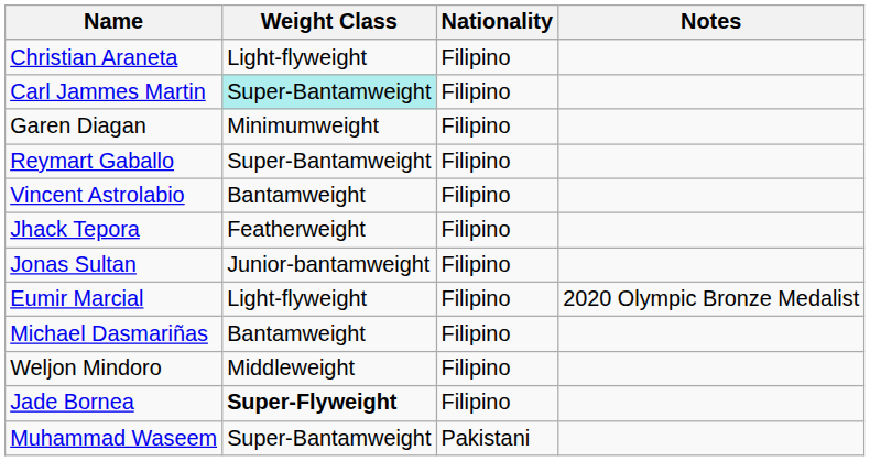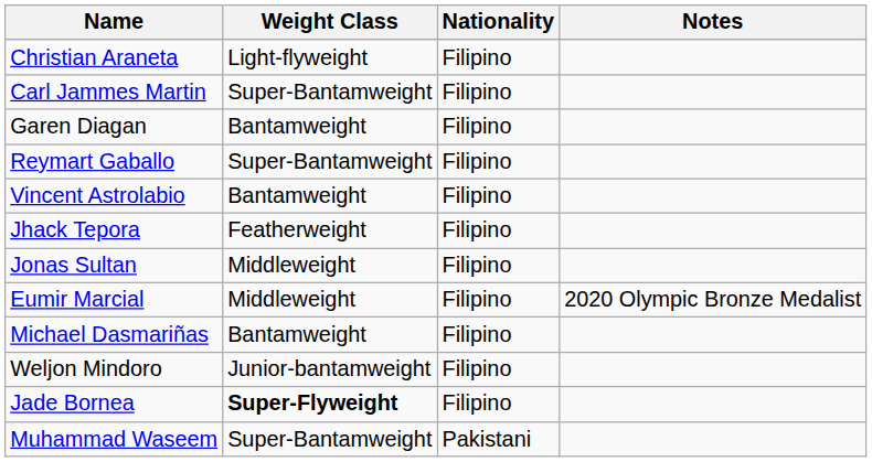 <table class="wikitable sortable">
 <tr>
 <th>Name</th>
 <th>Weight Class</th>
 <th>Nationality</th>
 <th>Notes</th>
 </tr>
 <tr>
 </tr>
 <tr>
 <td><a href='#'>Christian Araneta</a></td>
 <td>Light-flyweight</td>
 <td> Filipino</td>
 <td></td>
 </tr>
 <tr>
 <td><a href='#'>Carl Jammes Martin</a></td>
-<td style="background: paleturquoise;">Super-Bantamweight</td>
+<td>Super-Bantamweight</td>
 <td> Filipino</td>
 <td></td>
 </tr>
 <tr>
 <td>Garen Diagan</td>
-<td>Minimumweight</td>
+<td>Bantamweight</td>
 <td> Filipino</td>
 <td></td>
 </tr>
 <tr>
 <td><a href='#'>Reymart Gaballo</a></td>
 <td>Super-Bantamweight</td>
 <td> Filipino</td>
 <td></td>
 </tr>
 <tr>
 <td><a href='#'>Vincent Astrolabio</a></td>
 <td>Bantamweight</td>
 <td> Filipino</td>
 <td></td>
 </tr>
 <tr>
 <td><a href='#'>Jhack Tepora</a></td>
 <td>Featherweight</td>
 <td> Filipino</td>
 <td></td>
 </tr>
 <tr>
 <td><a href='#'>Jonas Sultan</a></td>
-<td>Junior-bantamweight</td>
+<td>Middleweight</td>
 <td> Filipino</td>
 <td></td>
 </tr>
 <tr>
 <td><a href='#'>Eumir Marcial</a></td>
-<td>Light-flyweight</td>
+<td>Middleweight</td>
 <td> Filipino</td>
 <td>2020 Olympic Bronze Medalist</td>
 </tr>
 <tr>
 <td><a href='#'>Michael Dasmariñas</a></td>
 <td>Bantamweight</td>
 <td> Filipino</td>
 <td></td>
 </tr>
 <tr>
 <td>Weljon Mindoro</td>
-<td>Middleweight</td>
+<td>Junior-bantamweight</td>
 <td> Filipino</td>
 <td></td>
 </tr>
 <tr>
 <td><a href='#'>Jade Bornea</a></td>
 <td><strong>Super-Flyweight</strong></td>
 <td> Filipino</td>
 <td></td>
 </tr>
 <tr>
 <td><a href='#'>Muhammad Waseem</a></td>
 <td>Super-Bantamweight</td>
 <td> Pakistani</td>
 <td></td>
 </tr>
 </table>
